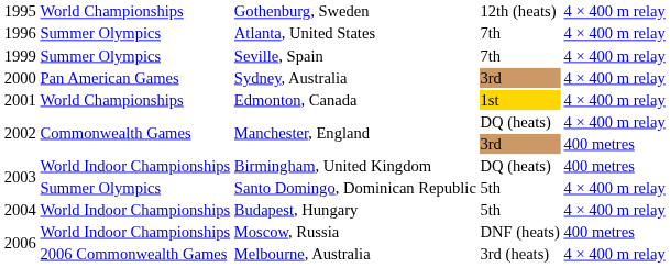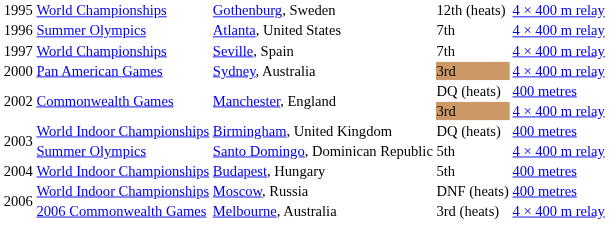 <table>
 <tr>
 <td>1995</td>
 <td><a href='#'>World Championships</a></td>
 <td><a href='#'>Gothenburg</a>, Sweden</td>
 <td>12th (heats)</td>
 <td><a href='#'>4 × 400 m relay</a></td>
 </tr>
 <tr>
 <td>1996</td>
 <td><a href='#'>Summer Olympics</a></td>
 <td><a href='#'>Atlanta</a>, United States</td>
 <td>7th</td>
 <td><a href='#'>4 × 400 m relay</a></td>
 </tr>
 <tr>
-<td>1999</td>
-<td><a href='#'>Summer Olympics</a></td>
+<td>1997</td>
+<td><a href='#'>World Championships</a></td>
 <td><a href='#'>Seville</a>, Spain</td>
 <td>7th</td>
 <td><a href='#'>4 × 400 m relay</a></td>
 </tr>
 <tr>
 <td>2000</td>
 <td><a href='#'>Pan American Games</a></td>
 <td><a href='#'>Sydney</a>, Australia</td>
 <td bgcolor=cc9966>3rd</td>
 <td><a href='#'>4 × 400 m relay</a></td>
 </tr>
 <tr>
-<td>2001</td>
-<td><a href='#'>World Championships</a></td>
-<td><a href='#'>Edmonton</a>, Canada</td>
-<td bgcolor="gold">1st</td>
-<td><a href='#'>4 × 400 m relay</a></td>
-</tr>
-<tr>
 <td rowspan=2>2002</td>
 <td rowspan=2><a href='#'>Commonwealth Games</a></td>
 <td rowspan=2><a href='#'>Manchester</a>, England</td>
 <td>DQ (heats)</td>
-<td><a href='#'>4 × 400 m relay</a></td>
+<td><a href='#'>400 metres</a></td>
 </tr>
 <tr>
 <td bgcolor="CC9966">3rd</td>
-<td><a href='#'>400 metres</a></td>
+<td><a href='#'>4 × 400 m relay</a></td>
 </tr>
 <tr>
 <td rowspan=2>2003</td>
 <td><a href='#'>World Indoor Championships</a></td>
 <td><a href='#'>Birmingham</a>, United Kingdom</td>
 <td>DQ (heats)</td>
 <td><a href='#'>400 metres</a></td>
 </tr>
 <tr>
 <td><a href='#'>Summer Olympics</a></td>
 <td><a href='#'>Santo Domingo</a>, Dominican Republic</td>
 <td>5th</td>
 <td><a href='#'>4 × 400 m relay</a></td>
 </tr>
 <tr>
 <td>2004</td>
 <td><a href='#'>World Indoor Championships</a></td>
 <td><a href='#'>Budapest</a>, Hungary</td>
 <td>5th</td>
-<td><a href='#'>4 × 400 m relay</a></td>
+<td><a href='#'>400 metres</a></td>
 </tr>
 <tr>
 <td rowspan=2>2006</td>
 <td><a href='#'>World Indoor Championships</a></td>
 <td><a href='#'>Moscow</a>, Russia</td>
 <td>DNF (heats)</td>
 <td><a href='#'>400 metres</a></td>
 </tr>
 <tr>
 <td><a href='#'>2006 Commonwealth Games</a></td>
 <td><a href='#'>Melbourne</a>, Australia</td>
 <td>3rd (heats)</td>
 <td><a href='#'>4 × 400 m relay</a></td>
 </tr>
 </table>
